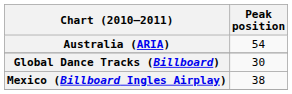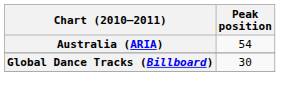 <table class="wikitable sortable plainrowheaders" style="text-align:center">
 <tr>
 <th>Chart (2010–2011)</th>
 <th>Peak<br>position</th>
 </tr>
 <tr>
 <th scope="row">Australia (<a href='#'>ARIA</a>)</th>
 <td>54</td>
 </tr>
 <tr>
 </tr>
 <tr>
 </tr>
 <tr>
 <th scope="row">Global Dance Tracks (<em><a href='#'>Billboard</a></em>)</th>
 <td style="text-align:center;">30</td>
 </tr>
 <tr>
-<th scope="row">Mexico (<a href='#'><em>Billboard</em> Ingles Airplay</a>)</th>
-<td style="text-align:center;">38</td>
-</tr>
-<tr>
 </tr>
 <tr>
 </tr>
 <tr>
 </tr>
 </table>
